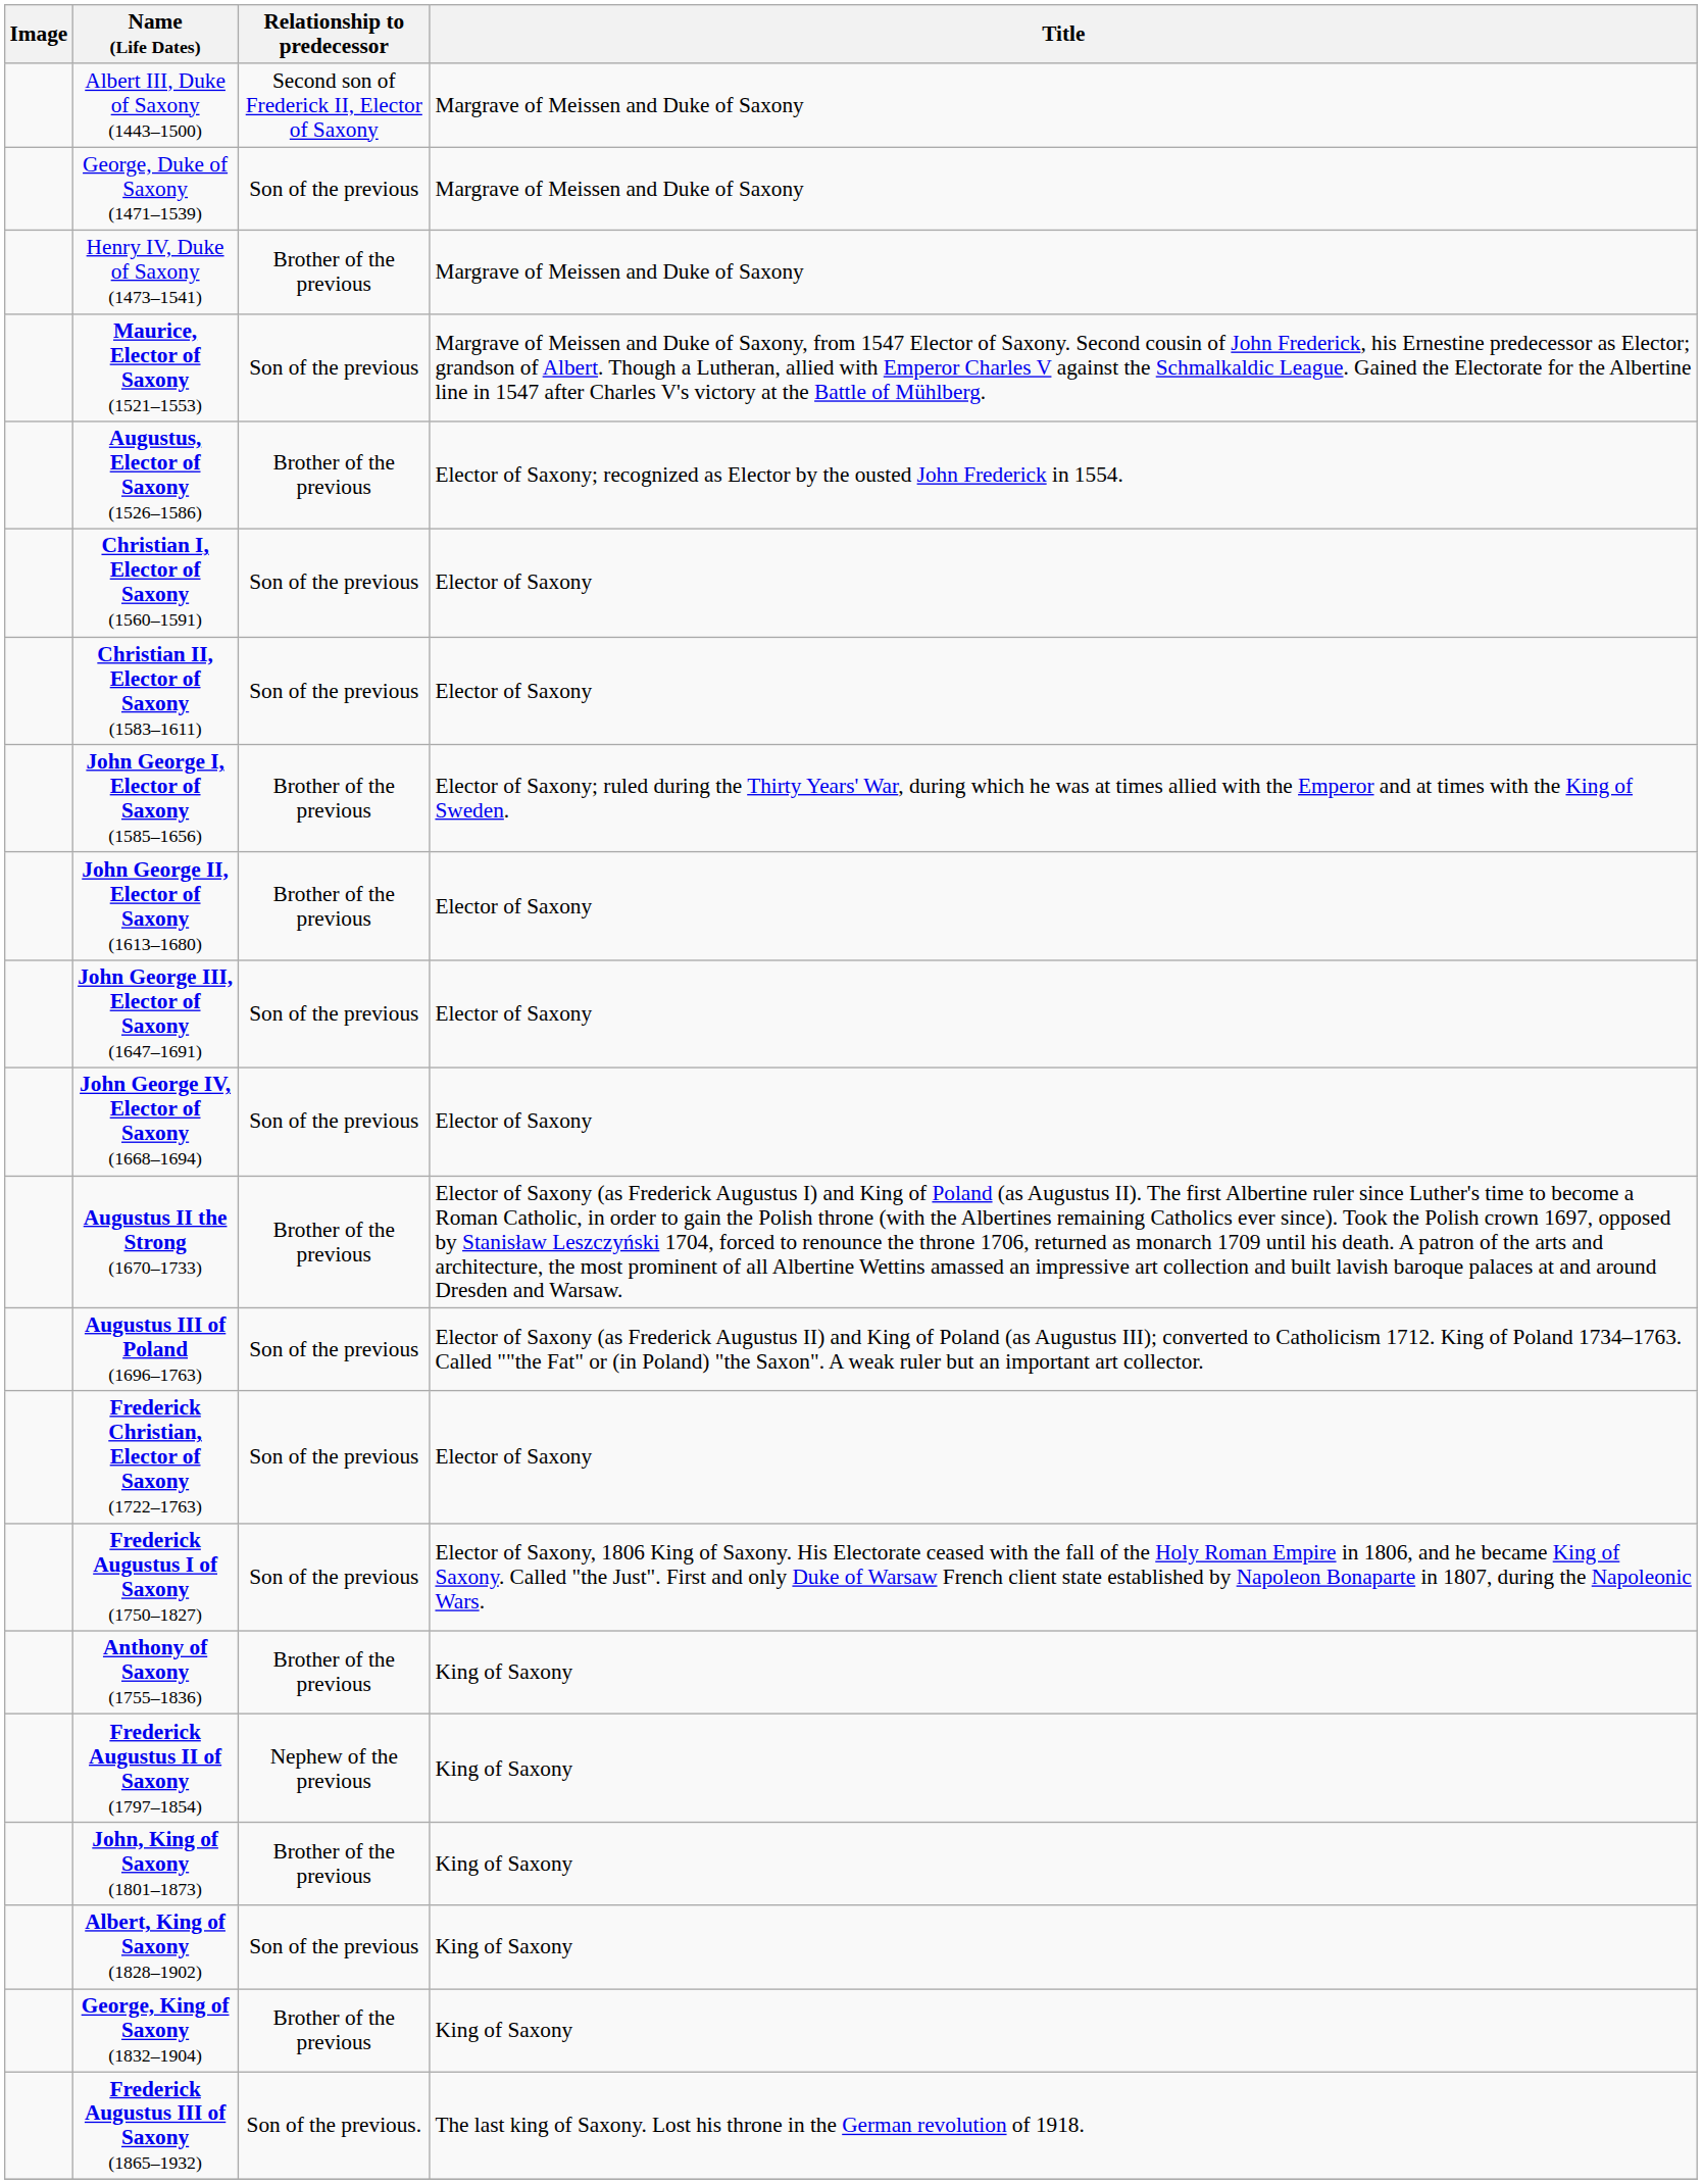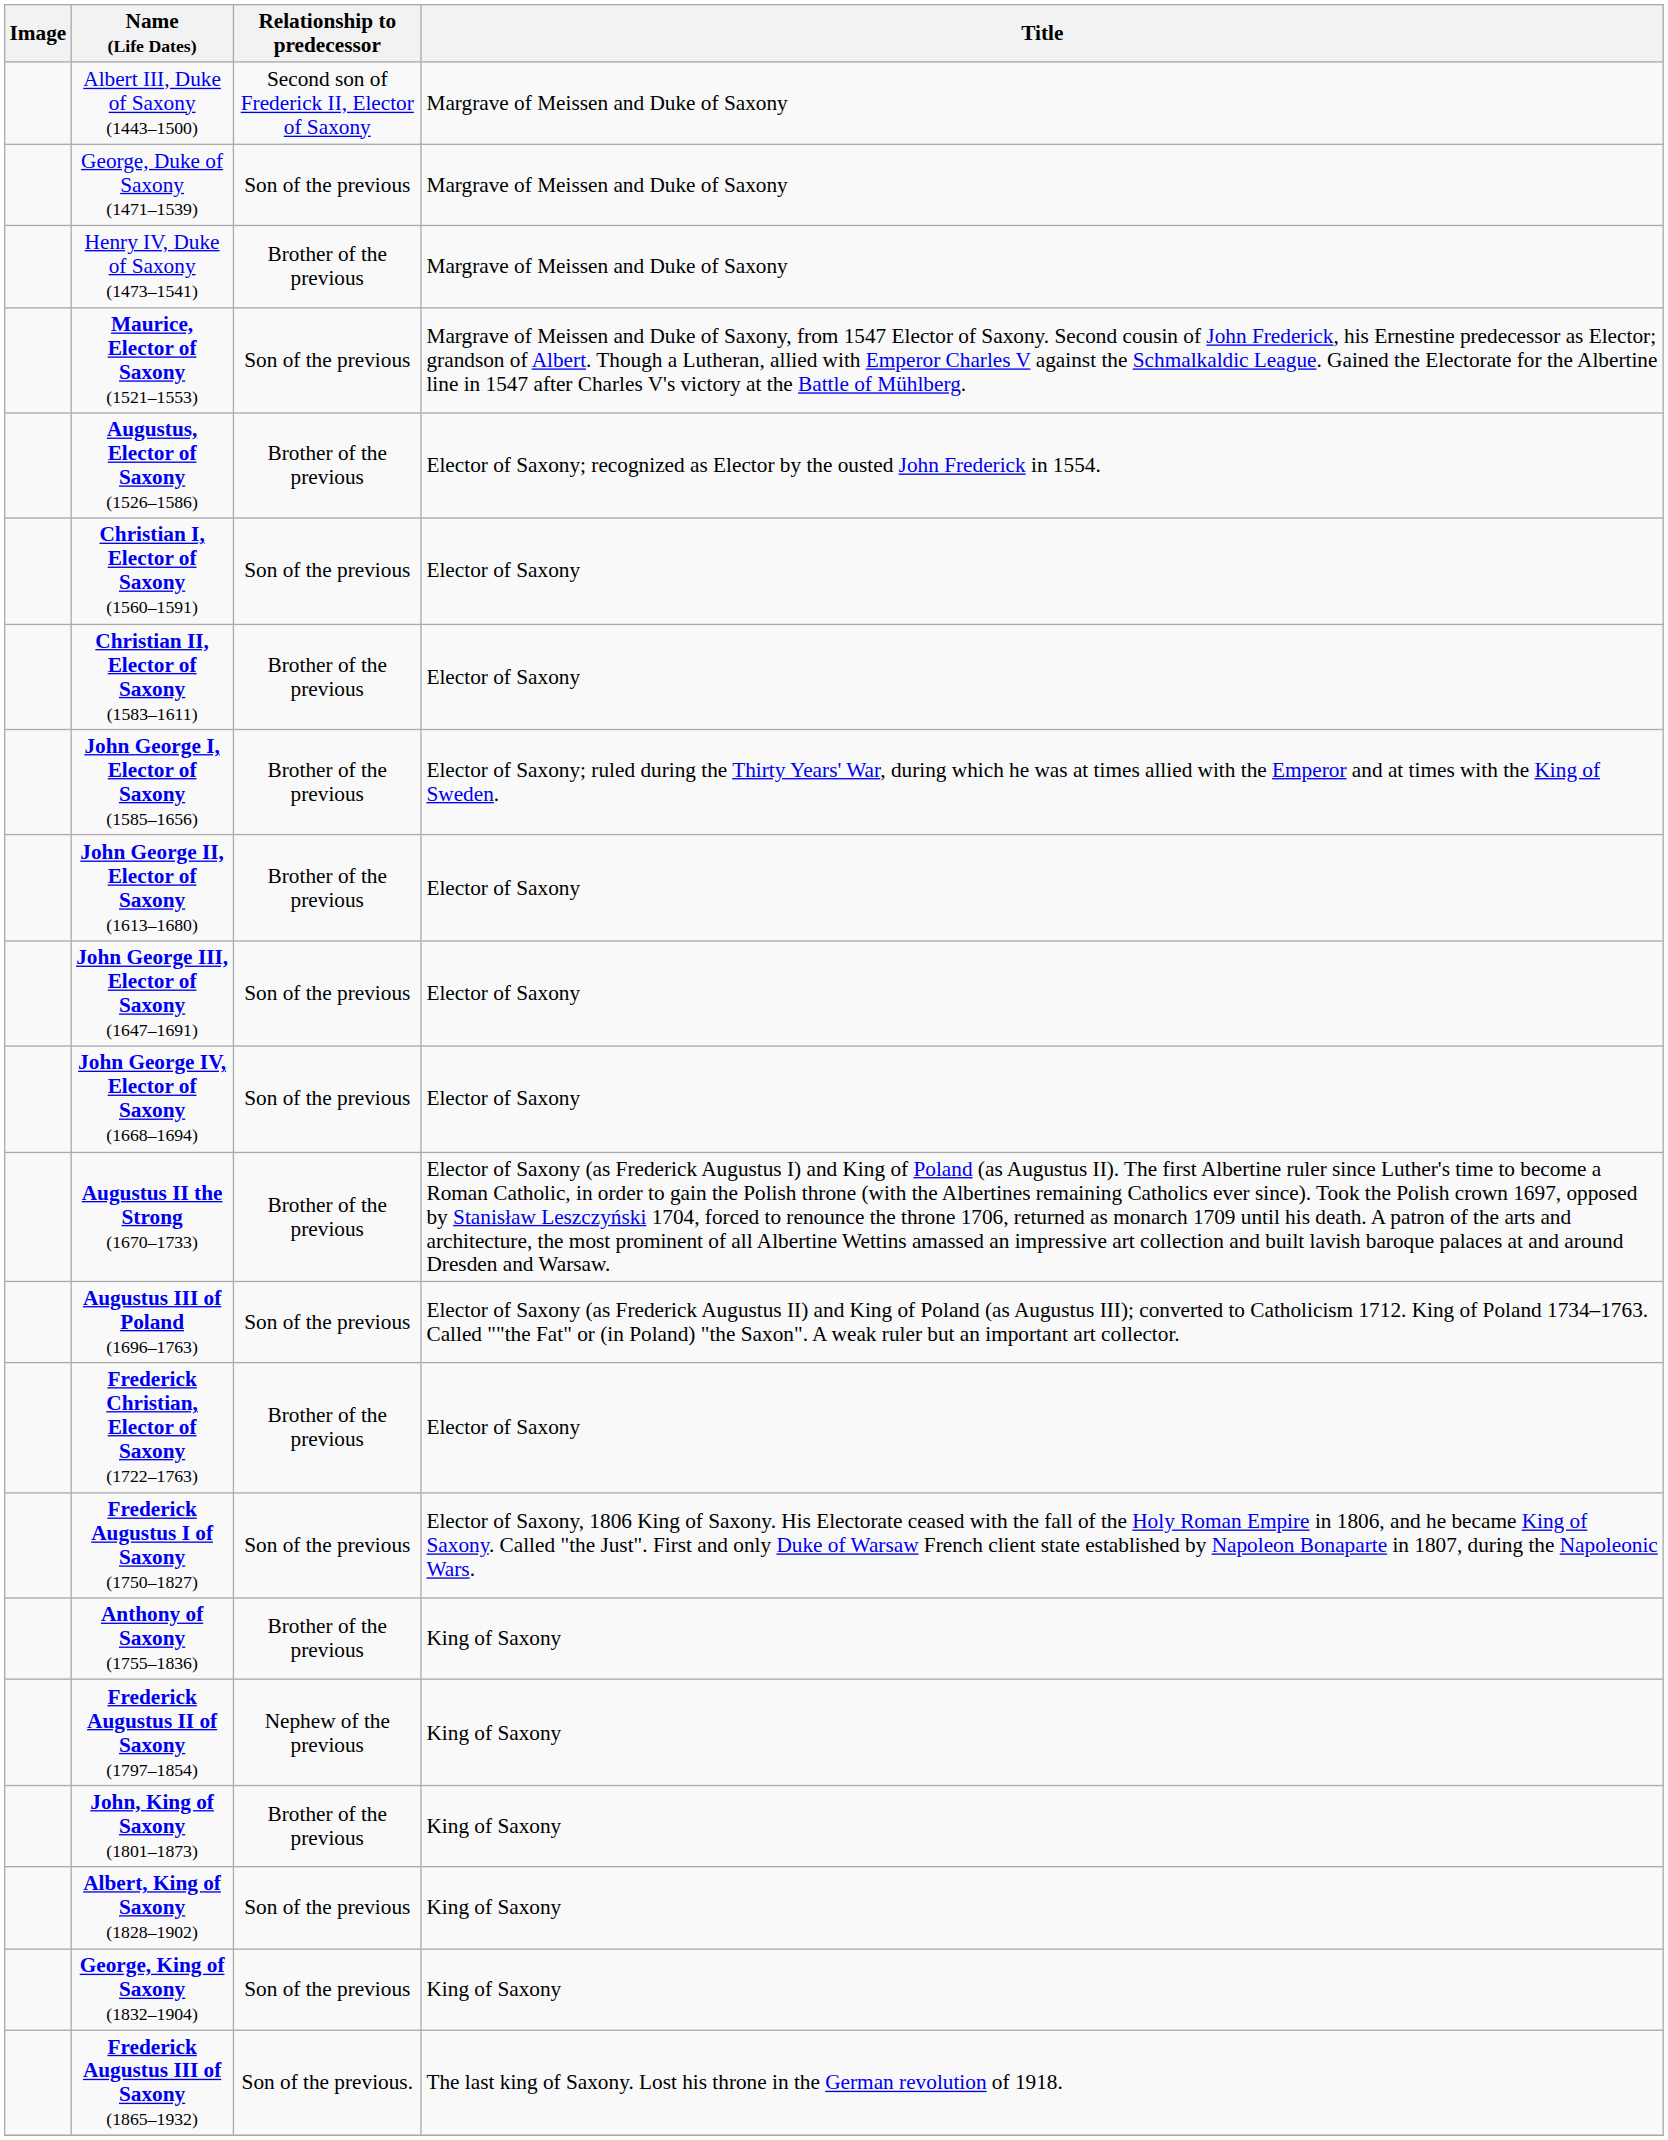 <table class="wikitable">
 <tr>
 <th>Image</th>
 <th>Name<br><small>(Life Dates)</small></th>
 <th>Relationship to predecessor</th>
 <th>Title</th>
 </tr>
 <tr>
 <td align="center"></td>
 <td align="center"><a href='#'>Albert III, Duke of Saxony</a><br><small>(1443–1500)</small></td>
 <td align="center">Second son of <a href='#'>Frederick II, Elector of Saxony</a></td>
 <td>Margrave of Meissen and Duke of Saxony</td>
 </tr>
 <tr>
 <td align="center"></td>
 <td align="center"><a href='#'>George, Duke of Saxony</a><br><small>(1471–1539)</small></td>
 <td align="center">Son of the previous</td>
 <td>Margrave of Meissen and Duke of Saxony</td>
 </tr>
 <tr>
 <td align="center"></td>
 <td align="center"><a href='#'>Henry IV, Duke of Saxony</a><br><small>(1473–1541)</small></td>
 <td align="center">Brother of the previous</td>
 <td>Margrave of Meissen and Duke of Saxony</td>
 </tr>
 <tr>
 <td align="center"></td>
 <td align="center"><strong><a href='#'>Maurice, Elector of Saxony</a></strong><br><small>(1521–1553)</small></td>
 <td align="center">Son of the previous</td>
 <td>Margrave of Meissen and Duke of Saxony, from 1547 Elector of Saxony. Second cousin of <a href='#'>John Frederick</a>, his Ernestine predecessor as Elector; grandson of <a href='#'>Albert</a>. Though a Lutheran, allied with <a href='#'>Emperor Charles V</a> against the <a href='#'>Schmalkaldic League</a>. Gained the Electorate for the Albertine line in 1547 after Charles V's victory at the <a href='#'>Battle of Mühlberg</a>.</td>
 </tr>
 <tr>
 <td align="center"></td>
 <td align="center"><strong><a href='#'>Augustus, Elector of Saxony</a></strong><br><small>(1526–1586)</small></td>
 <td align="center">Brother of the previous</td>
 <td>Elector of Saxony; recognized as Elector by the ousted <a href='#'>John Frederick</a> in 1554.</td>
 </tr>
 <tr>
 <td align="center"></td>
 <td align="center"><strong><a href='#'>Christian I, Elector of Saxony</a></strong><br><small>(1560–1591)</small></td>
 <td align="center">Son of the previous</td>
 <td>Elector of Saxony</td>
 </tr>
 <tr>
 <td align="center"></td>
 <td align="center"><strong><a href='#'>Christian II, Elector of Saxony</a></strong><br><small>(1583–1611)</small></td>
-<td align="center">Son of the previous</td>
+<td align="center">Brother of the previous</td>
 <td>Elector of Saxony</td>
 </tr>
 <tr>
 <td align="center"></td>
 <td align="center"><strong><a href='#'>John George I, Elector of Saxony</a></strong><br><small>(1585–1656)</small></td>
 <td align="center">Brother of the previous</td>
 <td>Elector of Saxony; ruled during the <a href='#'>Thirty Years' War</a>, during which he was at times allied with the <a href='#'>Emperor</a> and at times with the <a href='#'>King of Sweden</a>.</td>
 </tr>
 <tr>
 <td align="center"></td>
 <td align="center"><strong><a href='#'>John George II, Elector of Saxony</a></strong><br><small>(1613–1680)</small></td>
 <td align="center">Brother of the previous</td>
 <td>Elector of Saxony</td>
 </tr>
 <tr>
 <td align="center"></td>
 <td align="center"><strong><a href='#'>John George III, Elector of Saxony</a></strong><br><small>(1647–1691)</small></td>
 <td align="center">Son of the previous</td>
 <td>Elector of Saxony</td>
 </tr>
 <tr>
 <td align="center"></td>
 <td align="center"><strong><a href='#'>John George IV, Elector of Saxony</a></strong><br><small>(1668–1694)</small></td>
 <td align="center">Son of the previous</td>
 <td>Elector of Saxony</td>
 </tr>
 <tr>
 <td align="center"></td>
 <td align="center"><strong><a href='#'>Augustus II the Strong</a></strong><br><small>(1670–1733)</small></td>
 <td align="center">Brother of the previous</td>
 <td>Elector of Saxony (as  Frederick Augustus I) and King of <a href='#'>Poland</a> (as Augustus II). The first Albertine ruler since Luther's time to become a Roman Catholic, in order to gain the Polish throne (with the Albertines remaining Catholics ever since). Took the Polish crown 1697, opposed by <a href='#'>Stanisław Leszczyński</a> 1704, forced to renounce the throne 1706, returned as monarch 1709 until his death. A patron of the arts and architecture, the most prominent of all Albertine Wettins amassed an impressive art collection and built lavish baroque palaces at and around Dresden and Warsaw.</td>
 </tr>
 <tr>
 <td align="center"></td>
 <td align="center"><strong><a href='#'>Augustus III of Poland</a></strong><br><small>(1696–1763)</small></td>
 <td align="center">Son of the previous</td>
 <td>Elector of Saxony (as  Frederick Augustus II) and King of Poland (as Augustus III); converted to Catholicism 1712. King of Poland 1734–1763. Called ""the Fat" or (in Poland) "the Saxon". A weak ruler but an important art collector.</td>
 </tr>
 <tr>
 <td align="center"></td>
 <td align="center"><strong><a href='#'>Frederick Christian, Elector of Saxony</a></strong><br><small>(1722–1763)</small></td>
-<td align="center">Son of the previous</td>
+<td align="center">Brother of the previous</td>
 <td>Elector of Saxony</td>
 </tr>
 <tr>
 <td align="center"></td>
 <td align="center"><strong><a href='#'>Frederick Augustus I of Saxony</a></strong><br><small>(1750–1827)</small></td>
 <td align="center">Son of the previous</td>
 <td>Elector of Saxony, 1806 King of Saxony. His Electorate ceased with the fall of the <a href='#'>Holy Roman Empire</a> in 1806, and he became <a href='#'>King of Saxony</a>. Called "the Just". First and only <a href='#'>Duke of Warsaw</a> French client state established by <a href='#'>Napoleon Bonaparte</a> in 1807, during the <a href='#'>Napoleonic Wars</a>.</td>
 </tr>
 <tr>
 <td align="center"></td>
 <td align="center"><strong><a href='#'>Anthony of Saxony</a></strong><br><small>(1755–1836)</small></td>
 <td align="center">Brother of the previous</td>
 <td>King of Saxony</td>
 </tr>
 <tr>
 <td align="center"></td>
 <td align="center"><strong><a href='#'>Frederick Augustus II of Saxony</a></strong><br><small>(1797–1854)</small></td>
 <td align="center">Nephew of the previous</td>
 <td>King of Saxony</td>
 </tr>
 <tr>
 <td align="center"></td>
 <td align="center"><strong><a href='#'>John, King of Saxony</a></strong><br><small>(1801–1873)</small></td>
 <td align="center">Brother of the previous</td>
 <td>King of Saxony</td>
 </tr>
 <tr>
 <td align="center"></td>
 <td align="center"><strong><a href='#'>Albert, King of Saxony</a></strong><br><small>(1828–1902)</small></td>
 <td align="center">Son of the previous</td>
 <td>King of Saxony</td>
 </tr>
 <tr>
 <td align="center"></td>
 <td align="center"><strong><a href='#'>George, King of Saxony</a></strong><br><small>(1832–1904)</small></td>
-<td align="center">Brother of the previous</td>
+<td align="center">Son of the previous</td>
 <td>King of Saxony</td>
 </tr>
 <tr>
 <td align="center"></td>
 <td align="center"><strong><a href='#'>Frederick Augustus III of Saxony</a></strong><br><small>(1865–1932)</small></td>
 <td align="center">Son of the previous.</td>
 <td>The last king of Saxony. Lost his throne in the <a href='#'>German revolution</a> of 1918.</td>
 </tr>
 <tr>
 </tr>
 </table>
